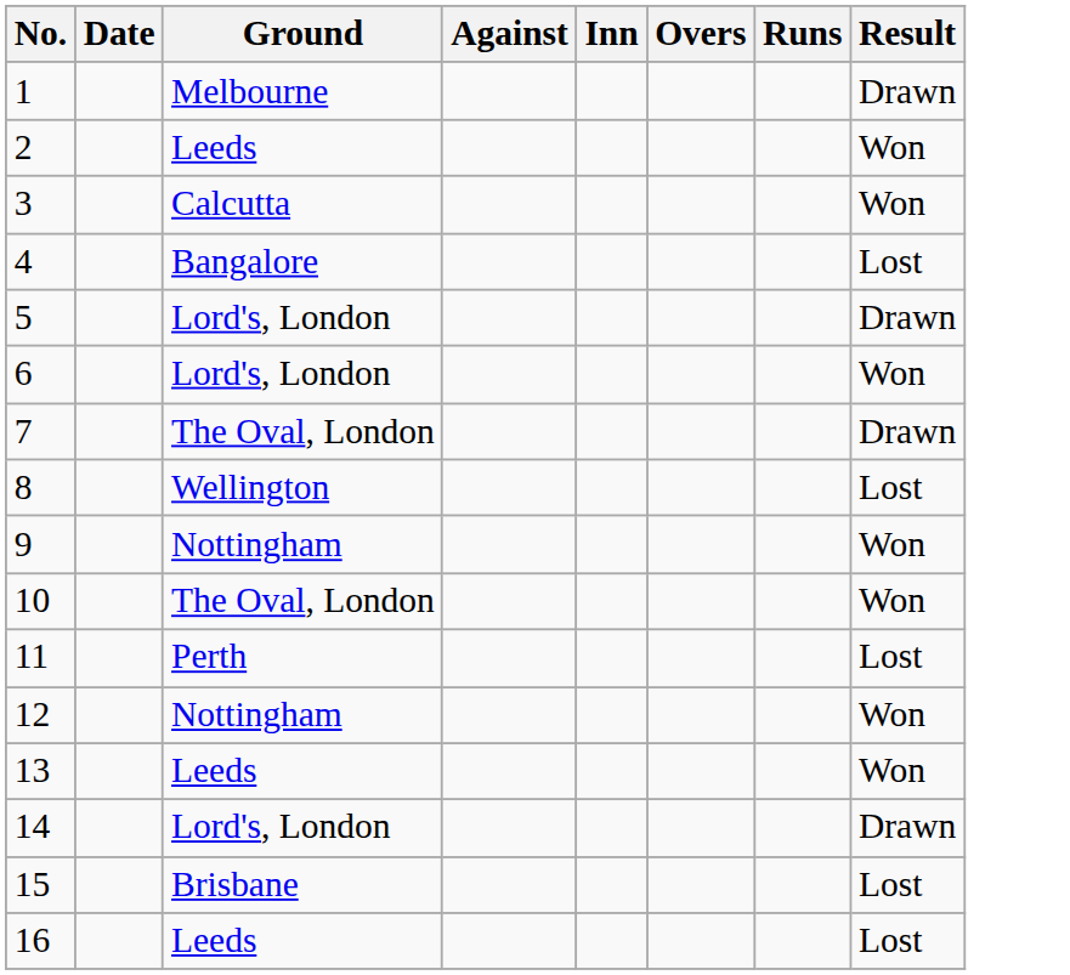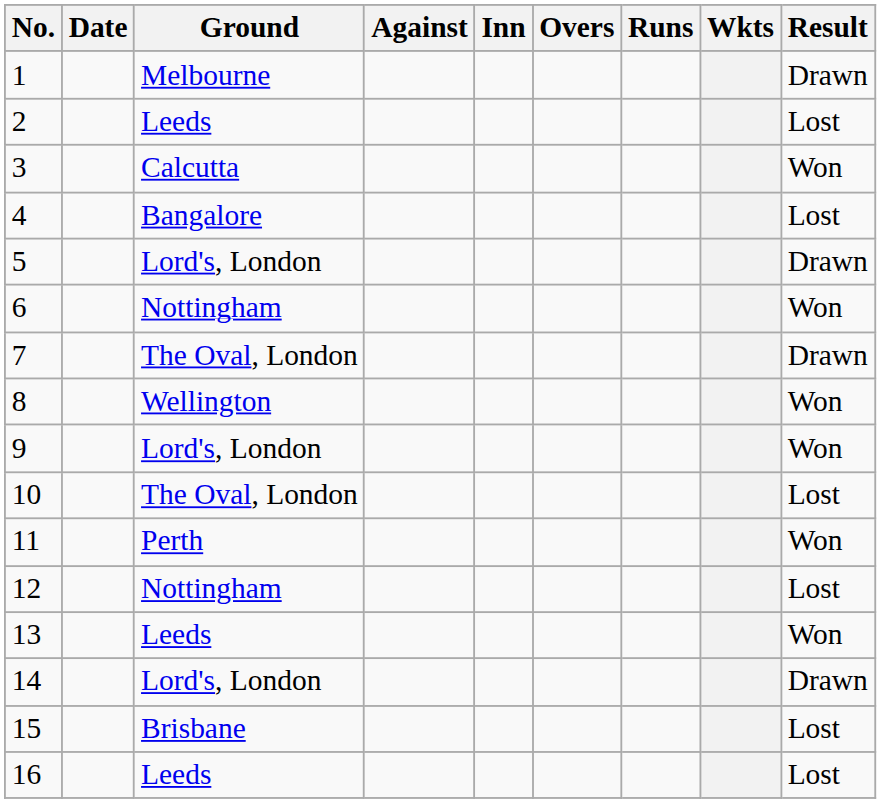 <table class="wikitable sortable">
 <tr>
 <th>No.</th>
 <th>Date</th>
 <th>Ground</th>
 <th>Against</th>
 <th>Inn</th>
 <th>Overs</th>
 <th>Runs</th>
+<th>Wkts</th>
 <th>Result</th>
 </tr>
 <tr>
 <td>1</td>
 <td></td>
 <td><a href='#'>Melbourne</a></td>
 <td></td>
 <td></td>
 <td></td>
 <td></td>
+<th scope="row"></th>
 <td>Drawn</td>
 </tr>
 <tr>
 <td>2</td>
 <td></td>
 <td><a href='#'>Leeds</a></td>
 <td></td>
 <td></td>
 <td></td>
 <td></td>
-<td>Won</td>
+<th scope="row"></th>
+<td>Lost</td>
 </tr>
 <tr>
 <td>3</td>
 <td></td>
 <td><a href='#'>Calcutta</a></td>
 <td></td>
 <td></td>
 <td></td>
 <td></td>
+<th scope="row"></th>
 <td>Won</td>
 </tr>
 <tr>
 <td>4</td>
 <td></td>
 <td><a href='#'>Bangalore</a></td>
 <td></td>
 <td></td>
 <td></td>
 <td></td>
+<th scope="row"></th>
 <td>Lost</td>
 </tr>
 <tr>
 <td>5</td>
 <td></td>
 <td><a href='#'>Lord's</a>, London</td>
 <td></td>
 <td></td>
 <td></td>
 <td></td>
+<th scope="row"></th>
 <td>Drawn</td>
 </tr>
 <tr>
 <td>6</td>
 <td></td>
-<td><a href='#'>Lord's</a>, London</td>
+<td><a href='#'>Nottingham</a></td>
 <td></td>
 <td></td>
 <td></td>
 <td></td>
+<th scope="row"></th>
 <td>Won</td>
 </tr>
 <tr>
 <td>7</td>
 <td></td>
 <td><a href='#'>The Oval</a>, London</td>
 <td></td>
 <td></td>
 <td></td>
 <td></td>
+<th scope="row"></th>
 <td>Drawn</td>
 </tr>
 <tr>
 <td>8</td>
 <td></td>
 <td><a href='#'>Wellington</a></td>
 <td></td>
 <td></td>
 <td></td>
 <td></td>
-<td>Lost</td>
+<th scope="row"></th>
+<td>Won</td>
 </tr>
 <tr>
 <td>9</td>
 <td></td>
-<td><a href='#'>Nottingham</a></td>
+<td><a href='#'>Lord's</a>, London</td>
 <td></td>
 <td></td>
 <td></td>
 <td></td>
+<th scope="row"></th>
 <td>Won</td>
 </tr>
 <tr>
 <td>10</td>
 <td></td>
 <td><a href='#'>The Oval</a>, London</td>
 <td></td>
 <td></td>
 <td></td>
 <td></td>
-<td>Won</td>
+<th scope="row"></th>
+<td>Lost</td>
 </tr>
 <tr>
 <td>11</td>
 <td></td>
 <td><a href='#'>Perth</a></td>
 <td></td>
 <td></td>
 <td></td>
 <td></td>
-<td>Lost</td>
+<th scope="row"></th>
+<td>Won</td>
 </tr>
 <tr>
 <td>12</td>
 <td></td>
 <td><a href='#'>Nottingham</a></td>
 <td></td>
 <td></td>
 <td></td>
 <td></td>
-<td>Won</td>
+<th scope="row"></th>
+<td>Lost</td>
 </tr>
 <tr>
 <td>13</td>
 <td></td>
 <td><a href='#'>Leeds</a></td>
 <td></td>
 <td></td>
 <td></td>
 <td></td>
+<th scope="row"></th>
 <td>Won</td>
 </tr>
 <tr>
 <td>14</td>
 <td></td>
 <td><a href='#'>Lord's</a>, London</td>
 <td></td>
 <td></td>
 <td></td>
 <td></td>
+<th scope="row"></th>
 <td>Drawn</td>
 </tr>
 <tr>
 <td>15</td>
 <td></td>
 <td><a href='#'>Brisbane</a></td>
 <td></td>
 <td></td>
 <td></td>
 <td></td>
+<th scope="row"></th>
 <td>Lost</td>
 </tr>
 <tr>
 <td>16</td>
 <td></td>
 <td><a href='#'>Leeds</a></td>
 <td></td>
 <td></td>
 <td></td>
 <td></td>
+<th scope="row"></th>
 <td>Lost</td>
 </tr>
 </table>
